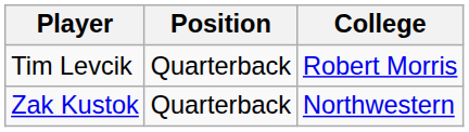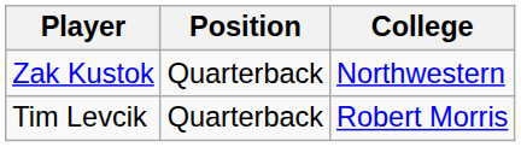 <table class="wikitable">
 <tr>
 <th>Player</th>
 <th>Position</th>
 <th>College</th>
 </tr>
 <tr>
+<td><a href='#'>Zak Kustok</a></td>
+<td>Quarterback</td>
+<td><a href='#'>Northwestern</a></td>
+</tr>
+<tr>
 <td>Tim Levcik</td>
 <td>Quarterback</td>
 <td><a href='#'>Robert Morris</a></td>
 </tr>
-<tr>
-<td><a href='#'>Zak Kustok</a></td>
-<td>Quarterback</td>
-<td><a href='#'>Northwestern</a></td>
-</tr>
 </table>
